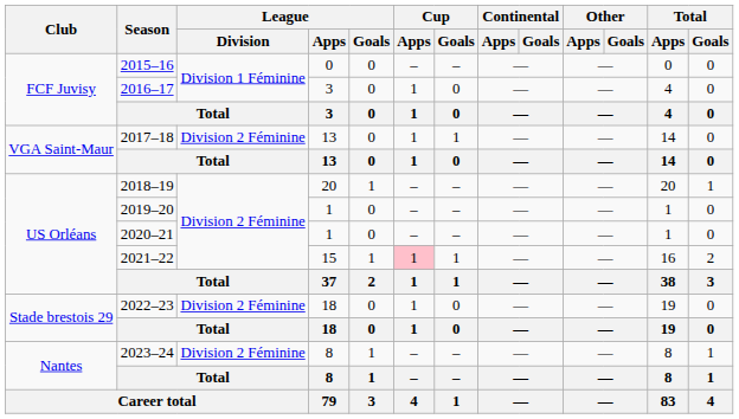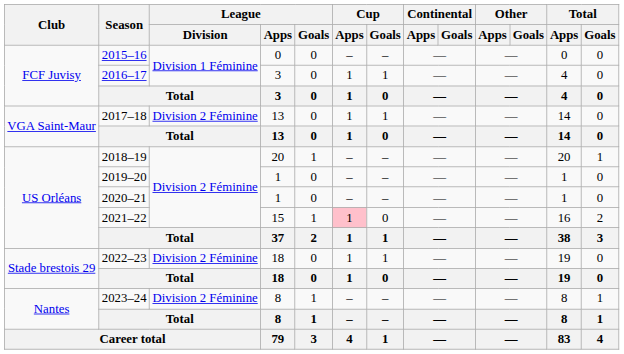 <table class="wikitable" style="text-align: center;">
 <tr>
 <th rowspan="2">Club</th>
 <th rowspan="2">Season</th>
 <th colspan="3">League</th>
 <th colspan="2">Cup</th>
 <th colspan="2">Continental</th>
 <th colspan="2">Other</th>
 <th colspan="2">Total</th>
 </tr>
 <tr>
 <th>Division</th>
 <th>Apps</th>
 <th>Goals</th>
 <th>Apps</th>
 <th>Goals</th>
 <th>Apps</th>
 <th>Goals</th>
 <th>Apps</th>
 <th>Goals</th>
 <th>Apps</th>
 <th>Goals</th>
 </tr>
 <tr>
 <td rowspan="3"><a href='#'>FCF Juvisy</a></td>
 <td><a href='#'>2015–16</a></td>
 <td rowspan="2"><a href='#'>Division 1 Féminine</a></td>
 <td>0</td>
 <td>0</td>
 <td>–</td>
 <td>–</td>
 <td colspan="2">—</td>
 <td colspan="2">—</td>
 <td>0</td>
 <td>0</td>
 </tr>
 <tr>
 <td><a href='#'>2016–17</a></td>
 <td>3</td>
 <td>0</td>
 <td>1</td>
-<td>0</td>
+<td>1</td>
 <td colspan="2">—</td>
 <td colspan="2">—</td>
 <td>4</td>
 <td>0</td>
 </tr>
 <tr>
 <th colspan="2">Total</th>
 <th>3</th>
 <th>0</th>
 <th>1</th>
 <th>0</th>
 <th colspan="2">—</th>
 <th colspan="2">—</th>
 <th>4</th>
 <th>0</th>
 </tr>
 <tr>
 <td rowspan="2"><a href='#'>VGA Saint-Maur</a></td>
 <td>2017–18</td>
 <td rowspan="1"><a href='#'>Division 2 Féminine</a></td>
 <td>13</td>
 <td>0</td>
 <td>1</td>
 <td>1</td>
 <td colspan="2">—</td>
 <td colspan="2">—</td>
 <td>14</td>
 <td>0</td>
 </tr>
 <tr>
 <th colspan="2">Total</th>
 <th>13</th>
 <th>0</th>
 <th>1</th>
 <th>0</th>
 <th colspan="2">—</th>
 <th colspan="2">—</th>
 <th>14</th>
 <th>0</th>
 </tr>
 <tr>
 <td rowspan="5"><a href='#'>US Orléans</a></td>
 <td>2018–19</td>
 <td rowspan="4"><a href='#'>Division 2 Féminine</a></td>
 <td>20</td>
 <td>1</td>
 <td>–</td>
 <td>–</td>
 <td colspan="2">—</td>
 <td colspan="2">—</td>
 <td>20</td>
 <td>1</td>
 </tr>
 <tr>
 <td>2019–20</td>
 <td>1</td>
 <td>0</td>
 <td>–</td>
 <td>–</td>
 <td colspan="2">—</td>
 <td colspan="2">—</td>
 <td>1</td>
 <td>0</td>
 </tr>
 <tr>
 <td>2020–21</td>
 <td>1</td>
 <td>0</td>
 <td>–</td>
 <td>–</td>
 <td colspan="2">—</td>
 <td colspan="2">—</td>
 <td>1</td>
 <td>0</td>
 </tr>
 <tr>
 <td>2021–22</td>
 <td>15</td>
 <td>1</td>
 <td style="background: pink;">1</td>
-<td>1</td>
+<td>0</td>
 <td colspan="2">—</td>
 <td colspan="2">—</td>
 <td>16</td>
 <td>2</td>
 </tr>
 <tr>
 <th colspan="2">Total</th>
 <th>37</th>
 <th>2</th>
 <th>1</th>
 <th>1</th>
 <th colspan="2">—</th>
 <th colspan="2">—</th>
 <th>38</th>
 <th>3</th>
 </tr>
 <tr>
 <td rowspan="2"><a href='#'>Stade brestois 29</a></td>
 <td>2022–23</td>
 <td rowspan="1"><a href='#'>Division 2 Féminine</a></td>
 <td>18</td>
 <td>0</td>
 <td>1</td>
-<td>0</td>
+<td>1</td>
 <td colspan="2">—</td>
 <td colspan="2">—</td>
 <td>19</td>
 <td>0</td>
 </tr>
 <tr>
 <th colspan="2">Total</th>
 <th>18</th>
 <th>0</th>
 <th>1</th>
 <th>0</th>
 <th colspan="2">—</th>
 <th colspan="2">—</th>
 <th>19</th>
 <th>0</th>
 </tr>
 <tr>
 <td rowspan="2"><a href='#'>Nantes</a></td>
 <td>2023–24</td>
 <td rowspan="1"><a href='#'>Division 2 Féminine</a></td>
 <td>8</td>
 <td>1</td>
 <td>–</td>
 <td>–</td>
 <td colspan="2">—</td>
 <td colspan="2">—</td>
 <td>8</td>
 <td>1</td>
 </tr>
 <tr>
 <th colspan="2">Total</th>
 <th>8</th>
 <th>1</th>
 <th>–</th>
 <th>–</th>
 <th colspan="2">—</th>
 <th colspan="2">—</th>
 <th>8</th>
 <th>1</th>
 </tr>
 <tr>
 <th colspan="3">Career total</th>
 <th>79</th>
 <th>3</th>
 <th>4</th>
 <th>1</th>
 <th colspan="2">—</th>
 <th colspan="2">—</th>
 <th>83</th>
 <th>4</th>
 </tr>
 </table>
